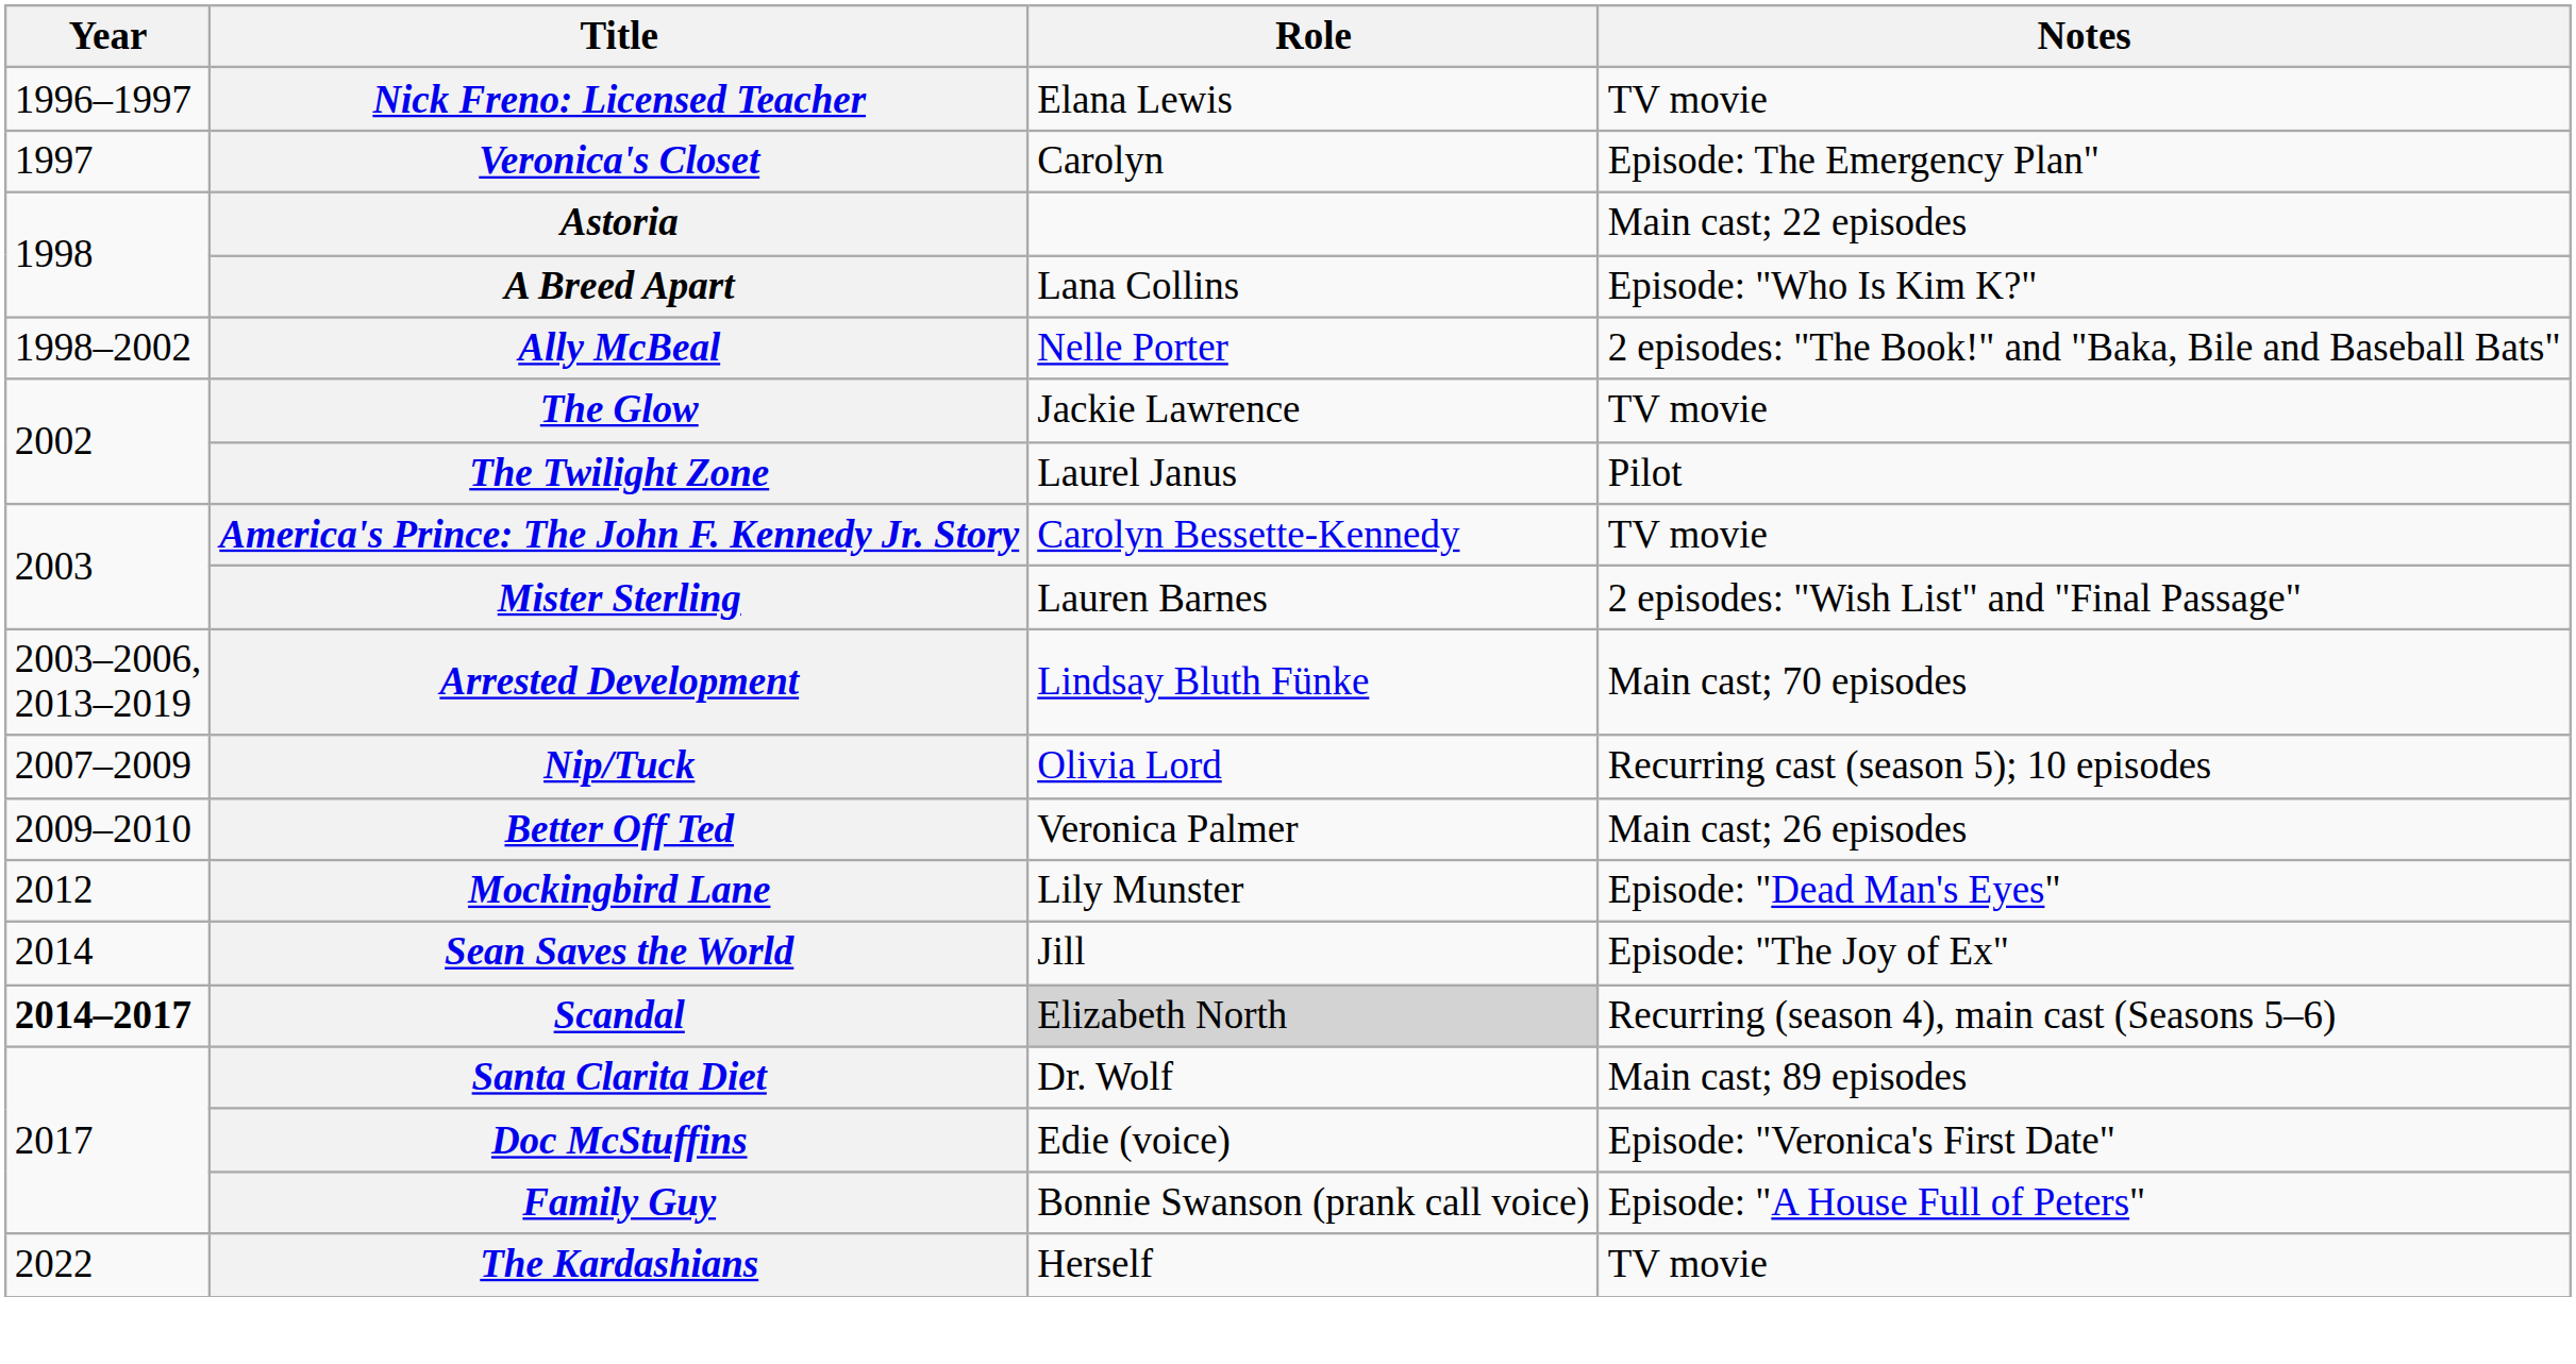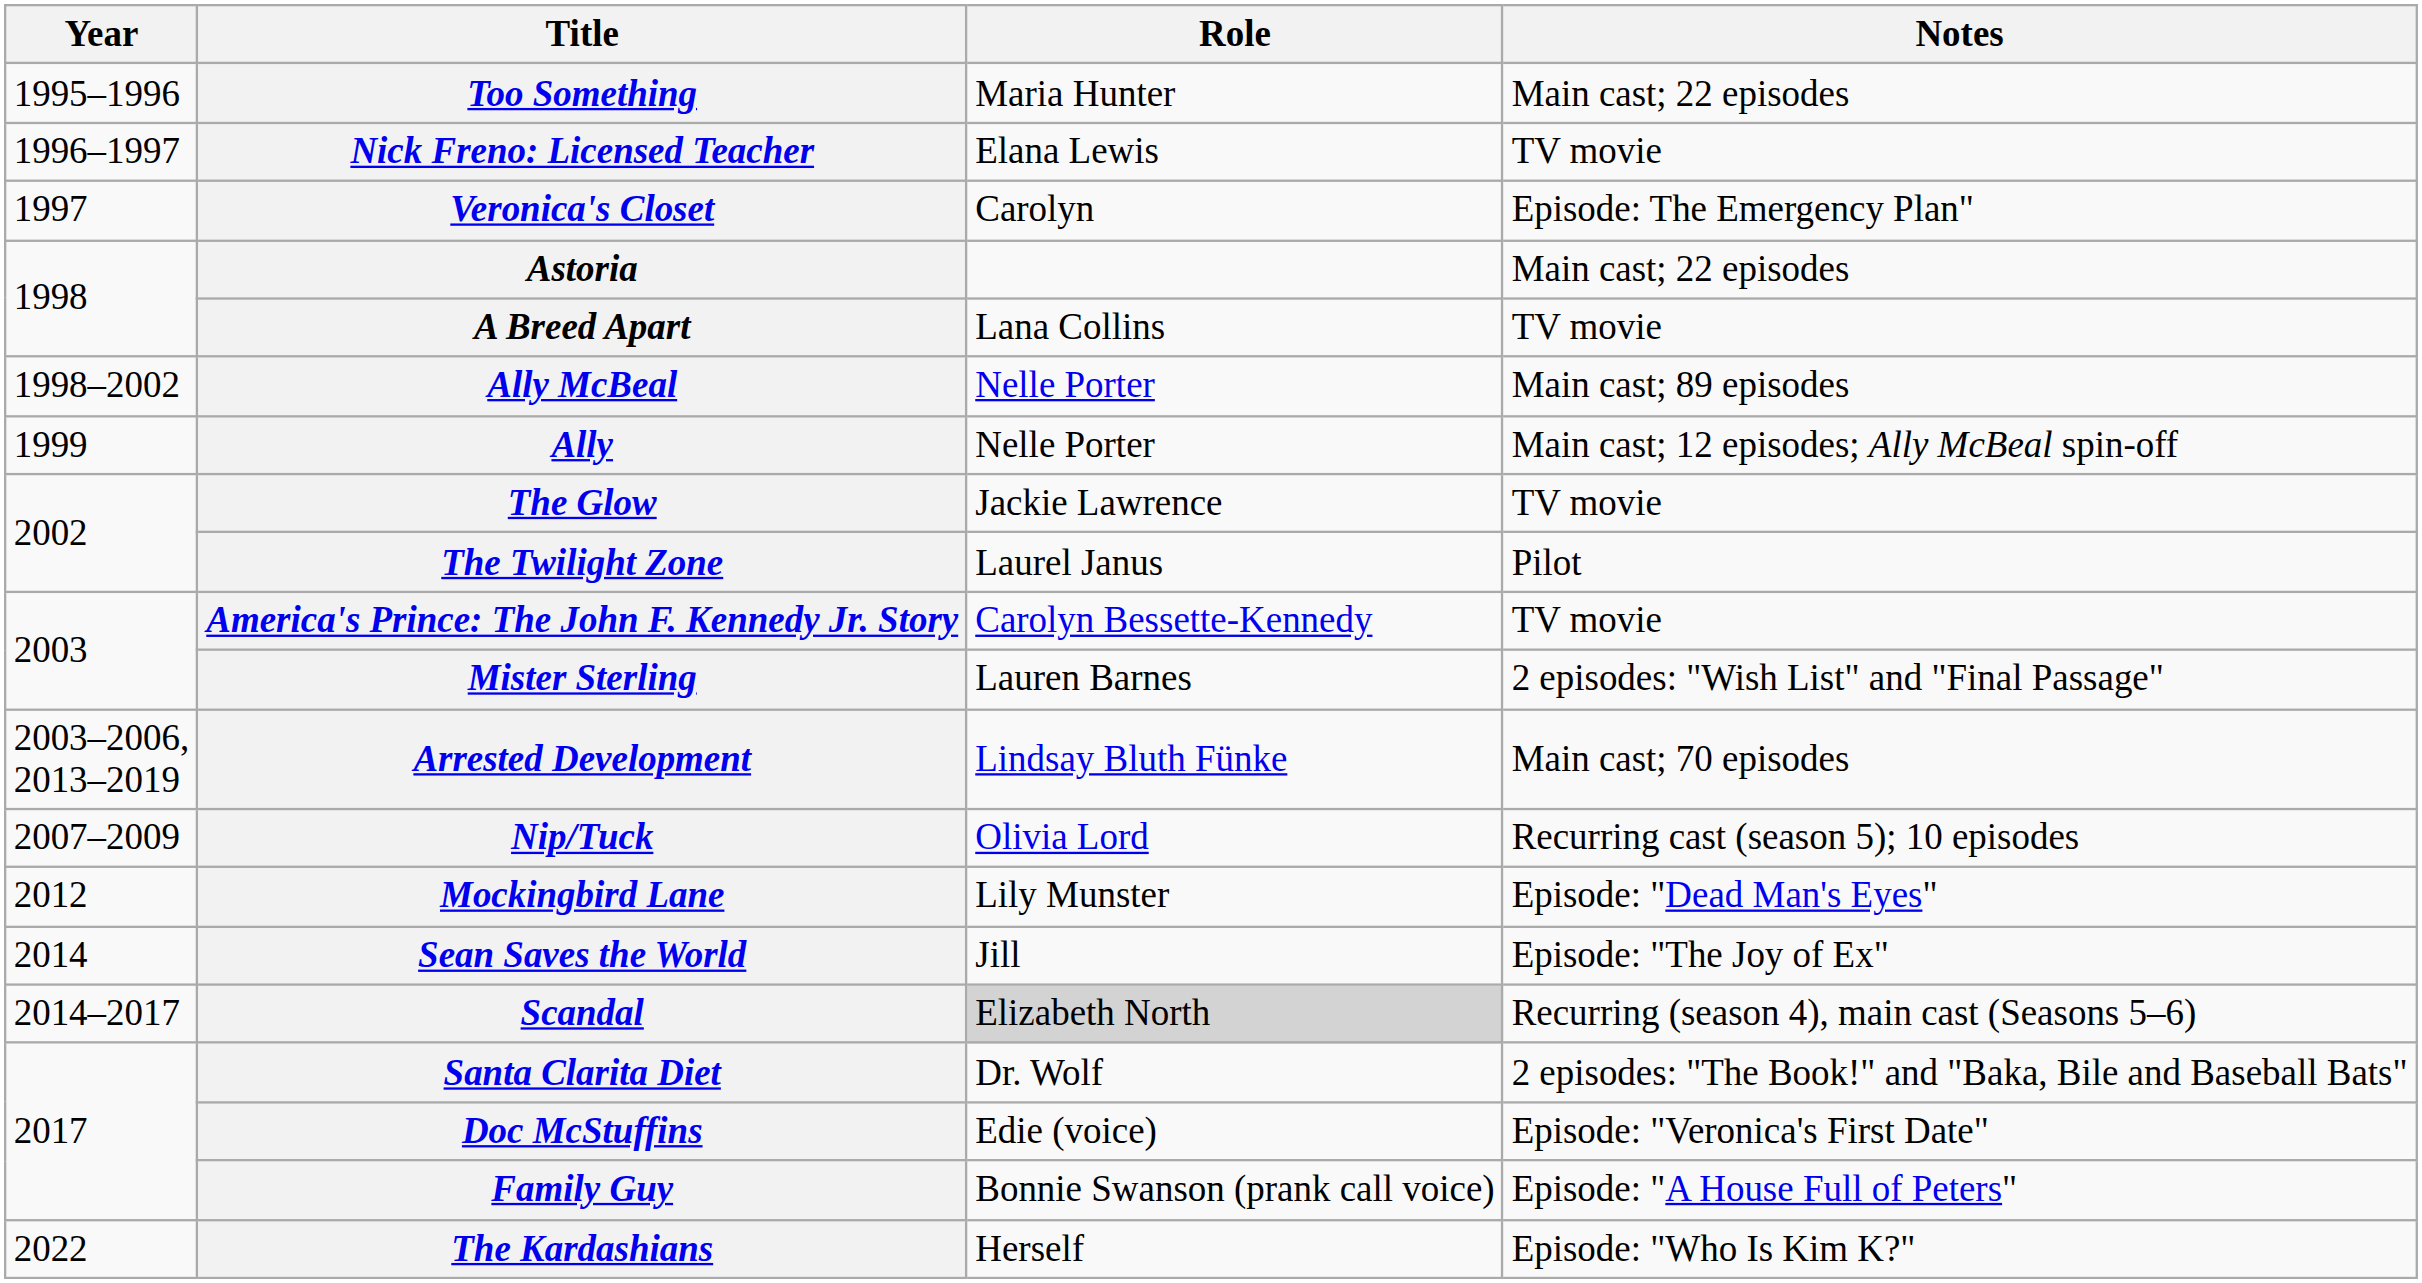 <table class="wikitable sortable plainrowheaders">
 <tr>
 <th scope="col">Year</th>
 <th scope="col">Title</th>
 <th scope="col">Role</th>
 <th scope="col" class="unsortable">Notes</th>
+</tr>
+<tr>
+<td>1995–1996</td>
+<th scope="row"><em><a href='#'>Too Something</a></em></th>
+<td>Maria Hunter</td>
+<td>Main cast; 22 episodes</td>
 </tr>
 <tr>
 <td>1996–1997</td>
 <th scope="row"><em><a href='#'>Nick Freno: Licensed Teacher</a></em></th>
 <td>Elana Lewis</td>
 <td>TV movie</td>
 </tr>
 <tr>
 <td>1997</td>
 <th scope="row"><em><a href='#'>Veronica's Closet</a></em></th>
 <td>Carolyn</td>
 <td>Episode: The Emergency Plan"</td>
 </tr>
 <tr>
 <td rowspan="2">1998</td>
 <th scope="row"><em>Astoria</em></th>
 <td></td>
 <td>Main cast; 22 episodes</td>
 </tr>
 <tr>
 <th scope="row"><em>A Breed Apart</em></th>
 <td>Lana Collins</td>
-<td>Episode: "Who Is Kim K?"</td>
+<td>TV movie</td>
 </tr>
 <tr>
 <td>1998–2002</td>
 <th scope="row"><em><a href='#'>Ally McBeal</a></em></th>
 <td><a href='#'>Nelle Porter</a></td>
-<td>2 episodes: "The Book!" and "Baka, Bile and Baseball Bats"</td>
+<td>Main cast; 89 episodes</td>
+</tr>
+<tr>
+<td>1999</td>
+<th scope="row"><em><a href='#'>Ally</a></em></th>
+<td>Nelle Porter</td>
+<td>Main cast; 12 episodes; <em>Ally McBeal</em> spin-off</td>
 </tr>
 <tr>
 <td rowspan="2">2002</td>
 <th scope="row"><em><a href='#'>The Glow</a></em></th>
 <td>Jackie Lawrence</td>
 <td>TV movie</td>
 </tr>
 <tr>
 <th scope="row"><em><a href='#'>The Twilight Zone</a></em></th>
 <td>Laurel Janus</td>
 <td>Pilot</td>
 </tr>
 <tr>
 <td rowspan="2">2003</td>
 <th scope="row"><em><a href='#'>America's Prince: The John F. Kennedy Jr. Story</a></em></th>
 <td><a href='#'>Carolyn Bessette-Kennedy</a></td>
 <td>TV movie</td>
 </tr>
 <tr>
 <th scope="row"><em><a href='#'>Mister Sterling</a></em></th>
 <td>Lauren Barnes</td>
 <td>2 episodes: "Wish List" and "Final Passage"</td>
 </tr>
 <tr>
 <td>2003–2006,<br>2013–2019</td>
 <th scope="row"><em><a href='#'>Arrested Development</a></em></th>
 <td><a href='#'>Lindsay Bluth Fünke</a></td>
 <td>Main cast; 70 episodes</td>
 </tr>
 <tr>
 <td>2007–2009</td>
 <th scope="row"><em><a href='#'>Nip/Tuck</a></em></th>
 <td><a href='#'>Olivia Lord</a></td>
 <td>Recurring cast (season 5); 10 episodes</td>
 </tr>
 <tr>
-<td>2009–2010</td>
-<th scope="row"><em><a href='#'>Better Off Ted</a></em></th>
-<td>Veronica Palmer</td>
-<td>Main cast; 26 episodes</td>
-</tr>
-<tr>
 <td>2012</td>
 <th scope="row"><em><a href='#'>Mockingbird Lane</a></em></th>
 <td>Lily Munster</td>
 <td>Episode: "<a href='#'>Dead Man's Eyes</a>"</td>
 </tr>
 <tr>
 <td>2014</td>
 <th scope="row"><em><a href='#'>Sean Saves the World</a></em></th>
 <td>Jill</td>
 <td>Episode: "The Joy of Ex"</td>
 </tr>
 <tr>
-<td><strong>2014–2017</strong></td>
+<td>2014–2017</td>
 <th scope="row"><em><a href='#'>Scandal</a></em></th>
 <td style="background: lightgrey;">Elizabeth North</td>
 <td>Recurring (season 4), main cast (Seasons 5–6)</td>
 </tr>
 <tr>
 <td rowspan="3">2017</td>
 <th scope="row"><em><a href='#'>Santa Clarita Diet</a></em></th>
 <td>Dr. Wolf</td>
-<td>Main cast; 89 episodes</td>
+<td>2 episodes: "The Book!" and "Baka, Bile and Baseball Bats"</td>
 </tr>
 <tr>
 <th scope="row"><em><a href='#'>Doc McStuffins</a></em></th>
 <td>Edie (voice)</td>
 <td>Episode: "Veronica's First Date"</td>
 </tr>
 <tr>
 <th scope="row"><em><a href='#'>Family Guy</a></em></th>
 <td>Bonnie Swanson (prank call voice)</td>
 <td>Episode: "<a href='#'>A House Full of Peters</a>"</td>
 </tr>
 <tr>
 <td>2022</td>
 <th scope="row"><em><a href='#'>The Kardashians</a></em></th>
 <td>Herself</td>
-<td>TV movie</td>
+<td>Episode: "Who Is Kim K?"</td>
 </tr>
 </table>
